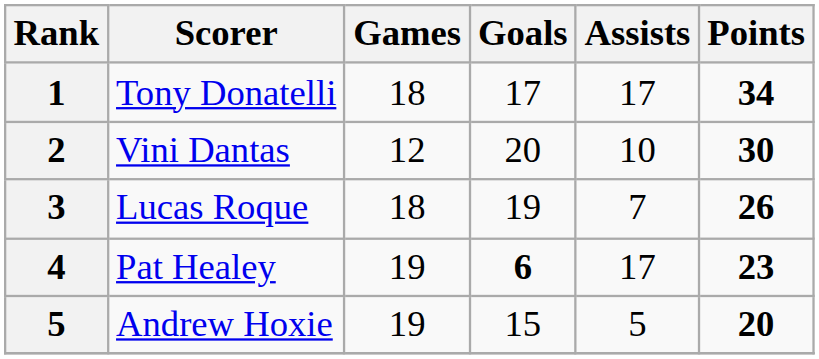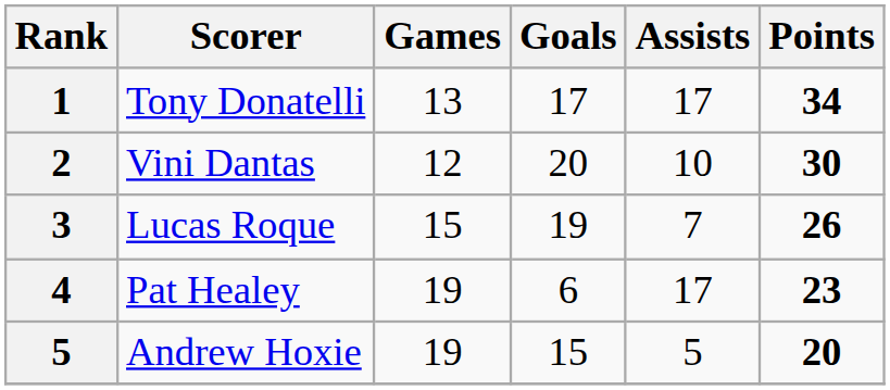 <table class="wikitable">
 <tr>
 <th>Rank</th>
 <th>Scorer</th>
 <th>Games</th>
 <th>Goals</th>
 <th>Assists</th>
 <th>Points</th>
 </tr>
 <tr>
 <th>1</th>
 <td> <a href='#'>Tony Donatelli</a></td>
-<td style="text-align:center;">18</td>
+<td style="text-align:center;">13</td>
 <td style="text-align:center;">17</td>
 <td style="text-align:center;">17</td>
 <td style="text-align:center;"><strong>34</strong></td>
 </tr>
 <tr>
 <th>2</th>
 <td> <a href='#'>Vini Dantas</a></td>
 <td style="text-align:center;">12</td>
 <td style="text-align:center;">20</td>
 <td style="text-align:center;">10</td>
 <td style="text-align:center;"><strong>30</strong></td>
 </tr>
 <tr>
 <th>3</th>
 <td> <a href='#'>Lucas Roque</a></td>
-<td style="text-align:center;">18</td>
+<td style="text-align:center;">15</td>
 <td style="text-align:center;">19</td>
 <td style="text-align:center;">7</td>
 <td style="text-align:center;"><strong>26</strong></td>
 </tr>
 <tr>
 <th>4</th>
 <td> <a href='#'>Pat Healey</a></td>
 <td style="text-align:center;">19</td>
-<td style="text-align:center;"><strong>6</strong></td>
+<td style="text-align:center;">6</td>
 <td style="text-align:center;">17</td>
 <td style="text-align:center;"><strong>23</strong></td>
 </tr>
 <tr>
 <th>5</th>
 <td> <a href='#'>Andrew Hoxie</a></td>
 <td style="text-align:center;">19</td>
 <td style="text-align:center;">15</td>
 <td style="text-align:center;">5</td>
 <td style="text-align:center;"><strong>20</strong></td>
 </tr>
 <tr>
 </tr>
 </table>
